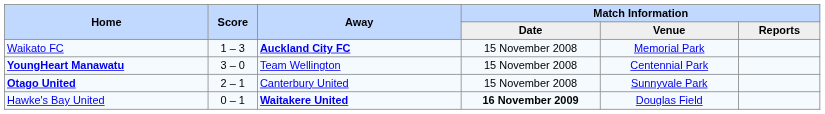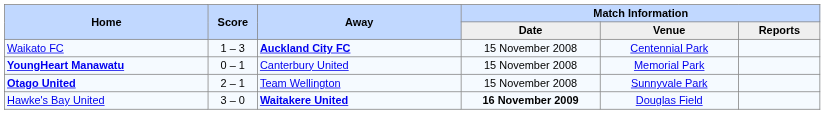 <table border=1 style="border-collapse:collapse; font-size:90%; text-align:center;" cellpadding=3 cellspacing=0 width=85%>
 <tr bgcolor=#C1D8FF>
 <th rowspan=2 width=25%>Home</th>
 <th rowspan=2 width=6%>Score</th>
 <th rowspan=2 width=25%>Away</th>
 <th colspan=6>Match Information</th>
 </tr>
 <tr bgcolor=#EFEFEF>
 <th width=17%>Date</th>
 <th width=17%>Venue</th>
 <th width=10%>Reports</th>
 </tr>
 <tr bgcolor=#F5FAFF>
 <td align=left> <a href='#'>Waikato FC</a></td>
 <td>1 – 3</td>
 <td align=left> <strong><a href='#'>Auckland City FC</a> </strong></td>
 <td>15 November 2008</td>
-<td><a href='#'>Memorial Park</a></td>
+<td><a href='#'>Centennial Park</a></td>
 <td></td>
 </tr>
 <tr bgcolor=#F5FAFF>
 <td align=left> <strong><a href='#'>YoungHeart Manawatu</a></strong></td>
-<td>3 – 0</td>
-<td align=left> <a href='#'>Team Wellington</a></td>
+<td>0 – 1</td>
+<td align=left> <a href='#'>Canterbury United</a></td>
 <td>15 November 2008</td>
-<td><a href='#'>Centennial Park</a></td>
+<td><a href='#'>Memorial Park</a></td>
 <td></td>
 </tr>
 <tr bgcolor=#F5FAFF>
 <td align=left> <strong><a href='#'>Otago United</a></strong></td>
 <td>2 – 1</td>
-<td align=left> <a href='#'>Canterbury United</a></td>
+<td align=left> <a href='#'>Team Wellington</a></td>
 <td>15 November 2008</td>
 <td><a href='#'>Sunnyvale Park</a></td>
 <td></td>
 </tr>
 <tr bgcolor=#F5FAFF>
 <td align=left> <a href='#'>Hawke's Bay United</a></td>
-<td>0 – 1</td>
+<td>3 – 0</td>
 <td align=left> <strong><a href='#'>Waitakere United</a></strong></td>
 <td><strong>16 November 2009</strong></td>
 <td><a href='#'>Douglas Field</a></td>
 <td></td>
 </tr>
 </table>
